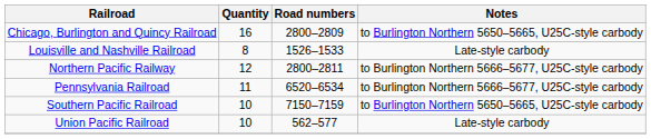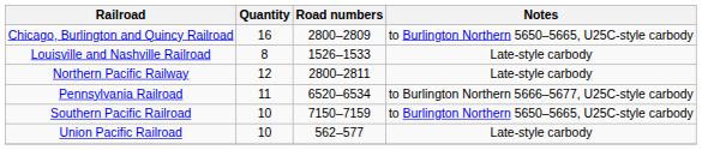 <table class="wikitable">
 <tr>
 <th>Railroad</th>
 <th>Quantity</th>
 <th>Road numbers</th>
 <th>Notes</th>
 </tr>
 <tr align = "center">
 <td><a href='#'>Chicago, Burlington and Quincy Railroad</a></td>
 <td>16</td>
 <td>2800–2809</td>
 <td>to <a href='#'>Burlington Northern</a> 5650–5665, U25C-style carbody</td>
 </tr>
 <tr align = "center">
 <td><a href='#'>Louisville and Nashville Railroad</a></td>
 <td>8</td>
 <td>1526–1533</td>
 <td>Late-style carbody</td>
 </tr>
 <tr align = "center">
 <td><a href='#'>Northern Pacific Railway</a></td>
 <td>12</td>
 <td>2800–2811</td>
-<td>to Burlington Northern 5666–5677, U25C-style carbody</td>
+<td>Late-style carbody</td>
 </tr>
 <tr align = "center">
 <td><a href='#'>Pennsylvania Railroad</a></td>
 <td>11</td>
 <td>6520–6534</td>
 <td>to Burlington Northern 5666–5677, U25C-style carbody</td>
 </tr>
 <tr align = "center">
 <td><a href='#'>Southern Pacific Railroad</a></td>
 <td>10</td>
 <td>7150–7159</td>
 <td>to <a href='#'>Burlington Northern</a> 5650–5665, U25C-style carbody</td>
 </tr>
 <tr align = "center">
 <td><a href='#'>Union Pacific Railroad</a></td>
 <td>10</td>
 <td>562–577</td>
 <td>Late-style carbody</td>
 </tr>
 <tr align = "center">
 </tr>
 </table>
